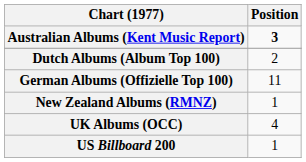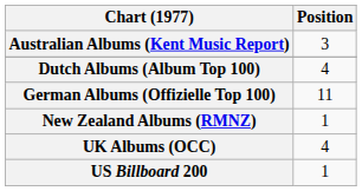 <table class="wikitable sortable plainrowheaders" style="text-align:center">
 <tr>
 <th>Chart (1977)</th>
 <th>Position</th>
 </tr>
 <tr>
 <th scope="row">Australian Albums (<a href='#'>Kent Music Report</a>)</th>
-<td><strong>3</strong></td>
+<td>3</td>
 </tr>
 <tr>
 </tr>
 <tr>
 <th scope="row">Dutch Albums (Album Top 100)</th>
-<td>2</td>
+<td>4</td>
 </tr>
 <tr>
 <th scope="row">German Albums (Offizielle Top 100)</th>
 <td>11</td>
 </tr>
 <tr>
 <th scope="row">New Zealand Albums (<a href='#'>RMNZ</a>)</th>
 <td>1</td>
 </tr>
 <tr>
 <th scope="row">UK Albums (OCC)</th>
 <td>4</td>
 </tr>
 <tr>
 <th scope="row">US <em>Billboard</em> 200</th>
 <td>1</td>
 </tr>
 </table>
